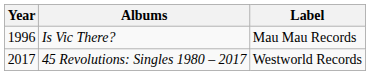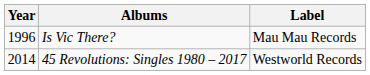 <table class="wikitable">
 <tr>
 <th>Year</th>
 <th>Albums</th>
 <th>Label</th>
 </tr>
 <tr>
 <td>1996</td>
 <td><em>Is Vic There?</em></td>
 <td>Mau Mau Records</td>
 </tr>
 <tr>
-<td>2017</td>
+<td>2014</td>
 <td><em>45 Revolutions: Singles 1980 – 2017</em></td>
 <td>Westworld Records</td>
 </tr>
 </table>
